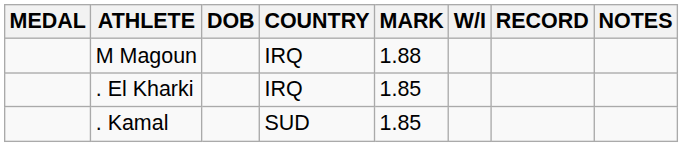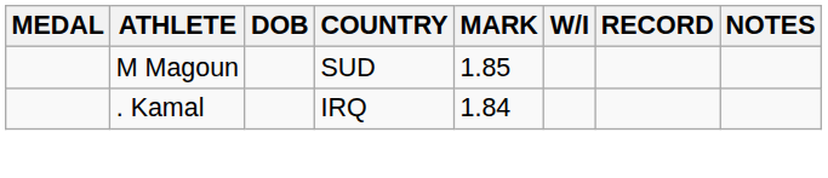 <table class="wikitable">
 <tr>
 <th>MEDAL</th>
 <th>ATHLETE</th>
 <th>DOB</th>
 <th>COUNTRY</th>
 <th>MARK</th>
 <th>W/I</th>
 <th>RECORD</th>
 <th>NOTES</th>
 </tr>
 <tr>
 <td></td>
 <td>M Magoun</td>
 <td></td>
-<td>IRQ</td>
-<td>1.88</td>
-<td></td>
-<td></td>
-<td></td>
-</tr>
-<tr>
-<td></td>
-<td>. El Kharki</td>
-<td></td>
-<td>IRQ</td>
+<td>SUD</td>
 <td>1.85</td>
 <td></td>
 <td></td>
 <td></td>
 </tr>
 <tr>
 <td></td>
 <td>. Kamal</td>
 <td></td>
-<td>SUD</td>
-<td>1.85</td>
+<td>IRQ</td>
+<td>1.84</td>
 <td></td>
 <td></td>
 <td></td>
 </tr>
 </table>
